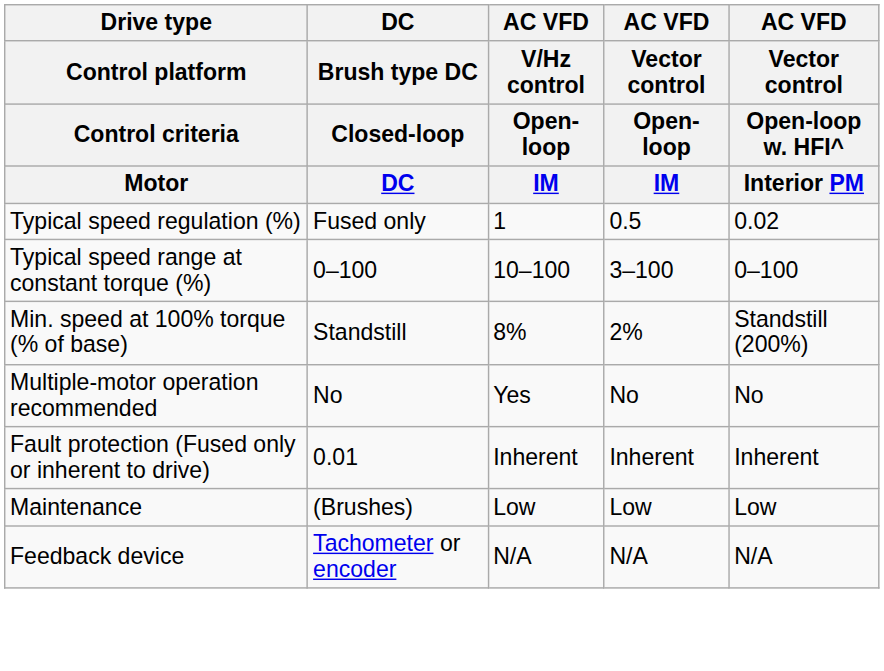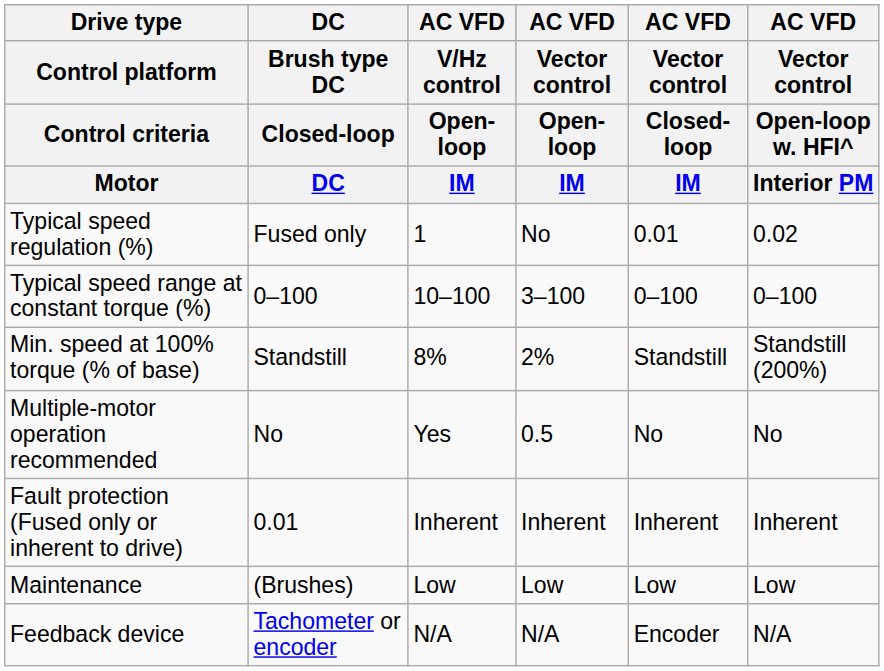 <table class="wikitable">
 <tr>
 <th>Drive type</th>
 <th>DC</th>
+<th>AC VFD</th>
 <th>AC VFD</th>
 <th>AC VFD</th>
 <th>AC VFD</th>
 </tr>
 <tr>
 <th>Control platform</th>
 <th>Brush type DC</th>
 <th>V/Hz control</th>
 <th>Vector control</th>
 <th>Vector control</th>
+<th>Vector control</th>
 </tr>
 <tr>
 <th>Control criteria</th>
 <th>Closed-loop</th>
 <th>Open-loop</th>
 <th>Open-loop</th>
+<th>Closed-loop</th>
 <th>Open-loop w. HFI^</th>
 </tr>
 <tr>
 <th>Motor</th>
 <th><a href='#'>DC</a></th>
+<th><a href='#'>IM</a></th>
 <th><a href='#'>IM</a></th>
 <th><a href='#'>IM</a></th>
 <th>Interior <a href='#'>PM</a></th>
 </tr>
 <tr>
 <td>Typical speed regulation (%)</td>
 <td>Fused only</td>
 <td>1</td>
-<td>0.5</td>
+<td>No</td>
+<td>0.01</td>
 <td>0.02</td>
 </tr>
 <tr>
 <td>Typical speed range at constant torque (%)</td>
 <td>0–100</td>
 <td>10–100</td>
 <td>3–100</td>
 <td>0–100</td>
+<td>0–100</td>
 </tr>
 <tr>
 <td>Min. speed at 100% torque (% of base)</td>
 <td>Standstill</td>
 <td>8%</td>
 <td>2%</td>
+<td>Standstill</td>
 <td>Standstill (200%)</td>
 </tr>
 <tr>
 <td>Multiple-motor operation recommended</td>
 <td>No</td>
 <td>Yes</td>
+<td>0.5</td>
 <td>No</td>
 <td>No</td>
 </tr>
 <tr>
 <td>Fault protection (Fused only or inherent to drive)</td>
 <td>0.01</td>
+<td>Inherent</td>
 <td>Inherent</td>
 <td>Inherent</td>
 <td>Inherent</td>
 </tr>
 <tr>
 <td>Maintenance</td>
 <td>(Brushes)</td>
 <td>Low</td>
 <td>Low</td>
 <td>Low</td>
+<td>Low</td>
 </tr>
 <tr>
 <td>Feedback device</td>
 <td><a href='#'>Tachometer</a> or <a href='#'>encoder</a></td>
 <td>N/A</td>
 <td>N/A</td>
+<td>Encoder</td>
 <td>N/A</td>
 </tr>
 </table>
